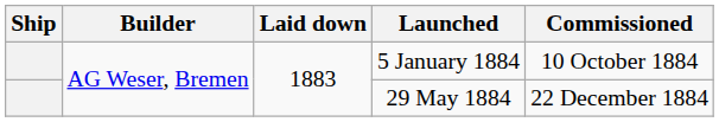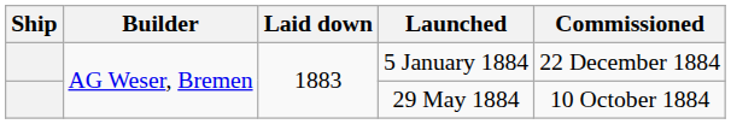 <table class="wikitable plainrowheaders">
 <tr>
 <th scope="col">Ship</th>
 <th scope="col">Builder</th>
 <th scope="col">Laid down</th>
 <th scope="col">Launched</th>
 <th scope="col">Commissioned</th>
 </tr>
 <tr>
 <th scope="row"></th>
 <td rowspan=2><a href='#'>AG Weser</a>, <a href='#'>Bremen</a></td>
 <td style="text-align:center;" rowspan=2>1883</td>
 <td align=center>5 January 1884</td>
-<td align=center>10 October 1884</td>
+<td align=center>22 December 1884</td>
 </tr>
 <tr>
 <th scope="row"></th>
 <td align=center>29 May 1884</td>
-<td align=center>22 December 1884</td>
+<td align=center>10 October 1884</td>
 </tr>
 </table>
